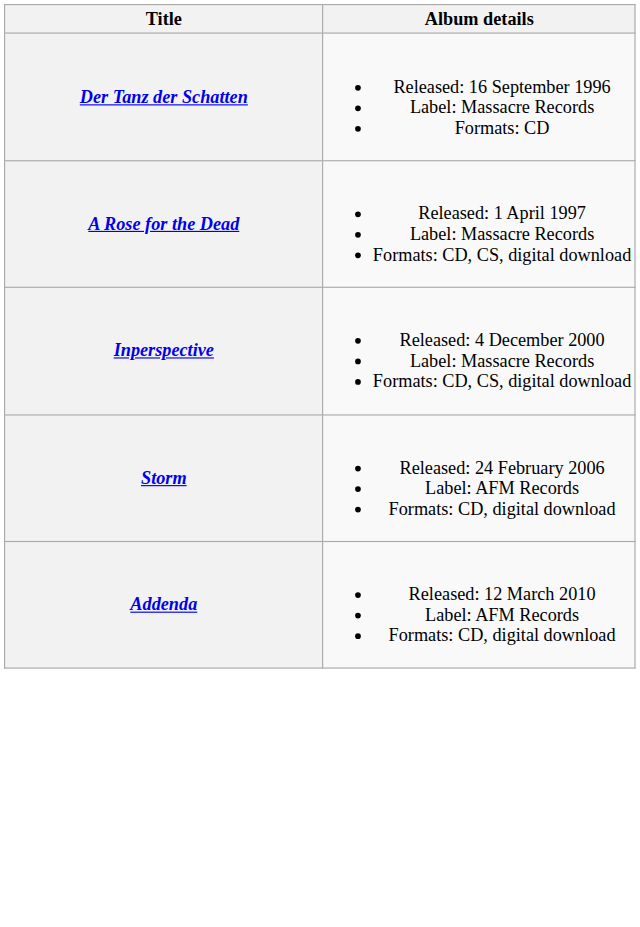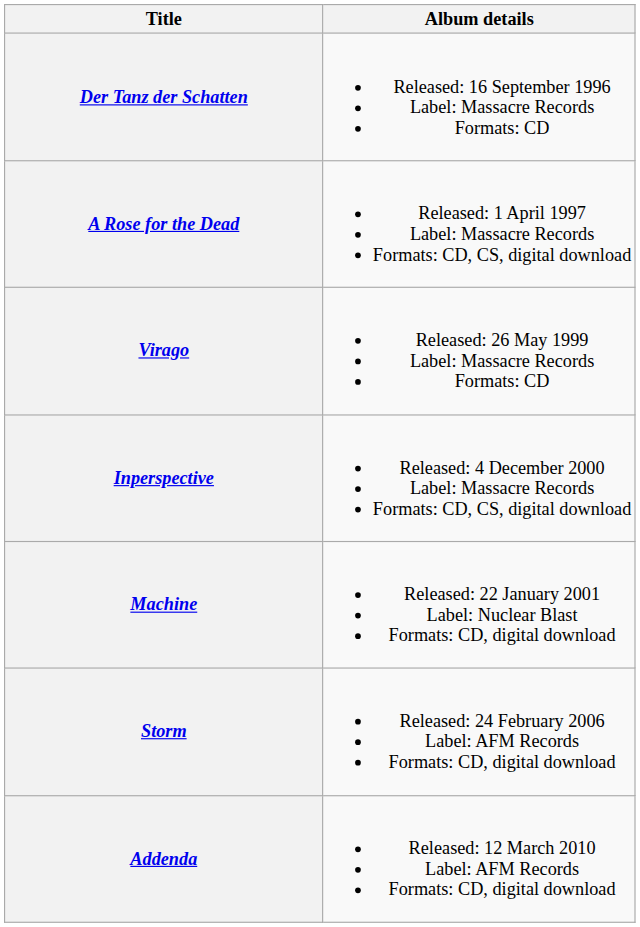 <table class="wikitable plainrowheaders" style="text-align:center;">
 <tr>
 <th scope="col" style="width:17em;">Title</th>
 <th scope="col">Album details</th>
 </tr>
 <tr>
 <th scope="row"><em><a href='#'>Der Tanz der Schatten</a></em></th>
 <td><br><ul><li>Released: 16 September 1996</li><li>Label: Massacre Records</li><li>Formats: CD</li></ul></td>
 </tr>
 <tr>
 <th scope="row"><em><a href='#'>A Rose for the Dead</a></em></th>
 <td><br><ul><li>Released: 1 April 1997</li><li>Label: Massacre Records</li><li>Formats: CD, CS, digital download</li></ul></td>
 </tr>
 <tr>
+<th scope="row"><em><a href='#'>Virago</a></em></th>
+<td><br><ul><li>Released: 26 May 1999</li><li>Label: Massacre Records</li><li>Formats: CD</li></ul></td>
+</tr>
+<tr>
 <th scope="row"><em><a href='#'>Inperspective</a></em></th>
 <td><br><ul><li>Released: 4 December 2000</li><li>Label: Massacre Records</li><li>Formats: CD, CS, digital download</li></ul></td>
+</tr>
+<tr>
+<th scope="row"><em><a href='#'>Machine</a></em></th>
+<td><br><ul><li>Released: 22 January 2001</li><li>Label: Nuclear Blast</li><li>Formats: CD, digital download</li></ul></td>
 </tr>
 <tr>
 <th scope="row"><em><a href='#'>Storm</a></em></th>
 <td><br><ul><li>Released: 24 February 2006</li><li>Label: AFM Records</li><li>Formats: CD, digital download</li></ul></td>
 </tr>
 <tr>
 <th scope="row"><em><a href='#'>Addenda</a></em></th>
 <td><br><ul><li>Released: 12 March 2010</li><li>Label: AFM Records</li><li>Formats: CD, digital download</li></ul></td>
 </tr>
 </table>
